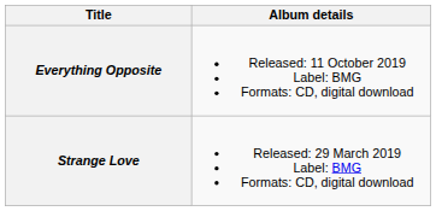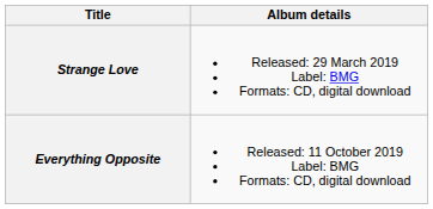 <table class="wikitable plainrowheaders" style="text-align:center;">
 <tr>
 <th scope="col" style="width:14em;">Title</th>
 <th scope="col" style="width:18em;">Album details</th>
 </tr>
 <tr>
+<th scope="row"><em>Strange Love</em></th>
+<td><br><ul><li>Released: 29 March 2019</li><li>Label: <a href='#'>BMG</a></li><li>Formats: CD, digital download</li></ul></td>
+</tr>
+<tr>
 <th scope="row"><em>Everything Opposite</em></th>
 <td><br><ul><li>Released: 11 October 2019</li><li>Label: BMG</li><li>Formats: CD, digital download</li></ul></td>
 </tr>
-<tr>
-<th scope="row"><em>Strange Love</em></th>
-<td><br><ul><li>Released: 29 March 2019</li><li>Label: <a href='#'>BMG</a></li><li>Formats: CD, digital download</li></ul></td>
-</tr>
 </table>
